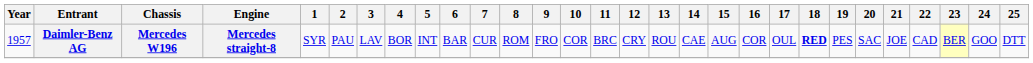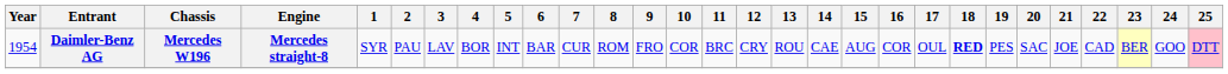 <table class="wikitable" style="text-align:center; font-size:90%">
 <tr>
 <th>Year</th>
 <th>Entrant</th>
 <th>Chassis</th>
 <th>Engine</th>
 <th>1</th>
 <th>2</th>
 <th>3</th>
 <th>4</th>
 <th>5</th>
 <th>6</th>
 <th>7</th>
 <th>8</th>
 <th>9</th>
 <th>10</th>
 <th>11</th>
 <th>12</th>
 <th>13</th>
 <th>14</th>
 <th>15</th>
 <th>16</th>
 <th>17</th>
 <th>18</th>
 <th>19</th>
 <th>20</th>
 <th>21</th>
 <th>22</th>
 <th>23</th>
 <th>24</th>
 <th>25</th>
 </tr>
 <tr>
-<td><a href='#'>1957</a></td>
+<td><a href='#'>1954</a></td>
 <th><a href='#'>Daimler-Benz AG</a></th>
 <th><a href='#'>Mercedes</a> <a href='#'>W196</a></th>
 <th><a href='#'>Mercedes</a> <a href='#'>straight-8</a></th>
 <td><a href='#'>SYR</a></td>
 <td><a href='#'>PAU</a></td>
 <td><a href='#'>LAV</a></td>
 <td><a href='#'>BOR</a></td>
 <td><a href='#'>INT</a></td>
 <td><a href='#'>BAR</a></td>
 <td><a href='#'>CUR</a></td>
 <td><a href='#'>ROM</a></td>
 <td><a href='#'>FRO</a></td>
 <td><a href='#'>COR</a></td>
 <td><a href='#'>BRC</a></td>
 <td><a href='#'>CRY</a></td>
 <td><a href='#'>ROU</a></td>
 <td><a href='#'>CAE</a></td>
 <td><a href='#'>AUG</a></td>
 <td><a href='#'>COR</a></td>
 <td><a href='#'>OUL</a></td>
 <td><strong><a href='#'>RED</a></strong></td>
 <td><a href='#'>PES</a></td>
 <td><a href='#'>SAC</a></td>
 <td><a href='#'>JOE</a></td>
 <td><a href='#'>CAD</a></td>
 <td style="background:#FFFFBF"><a href='#'>BER</a><br></td>
 <td><a href='#'>GOO</a></td>
-<td><a href='#'>DTT</a></td>
+<td style="background: pink;"><a href='#'>DTT</a></td>
 </tr>
 <tr>
 </tr>
 </table>
